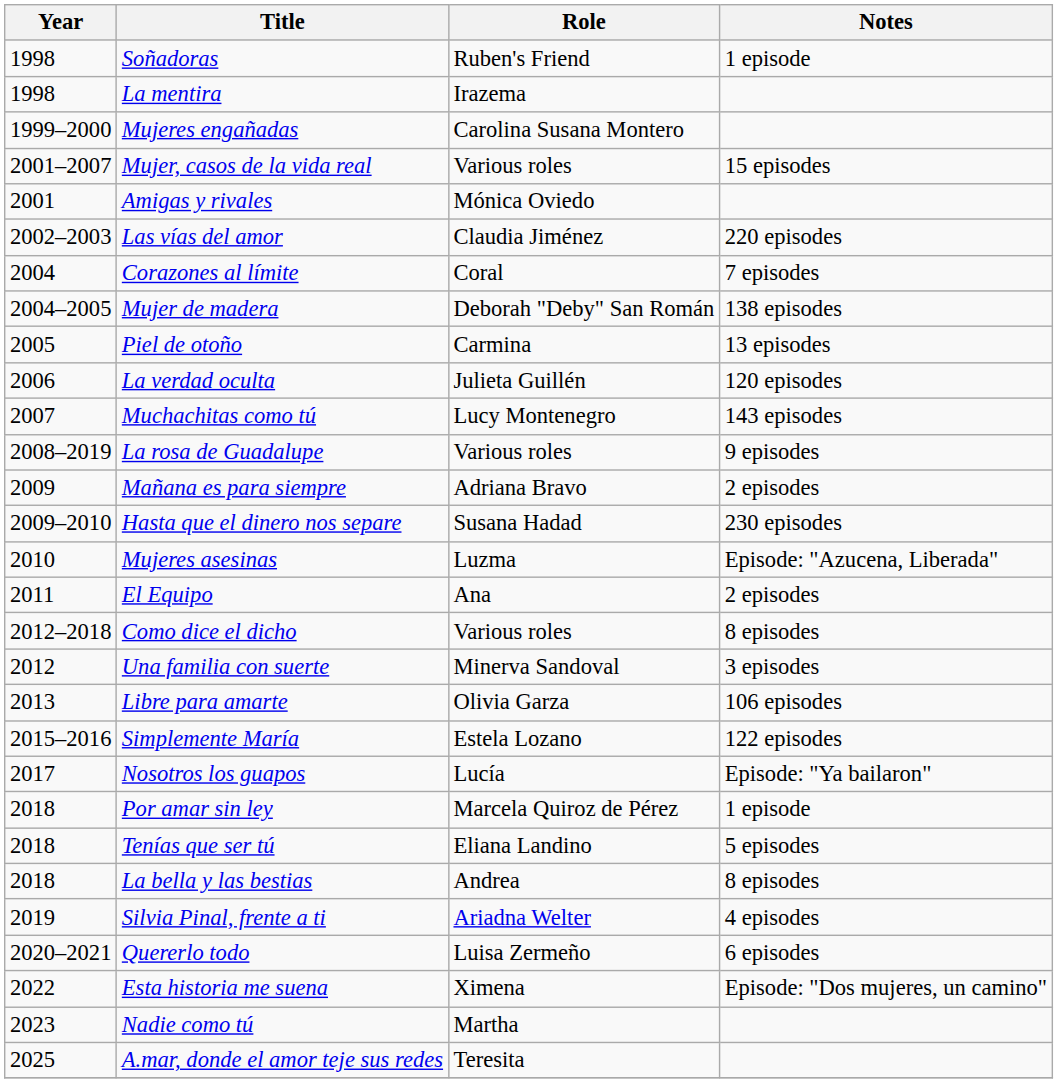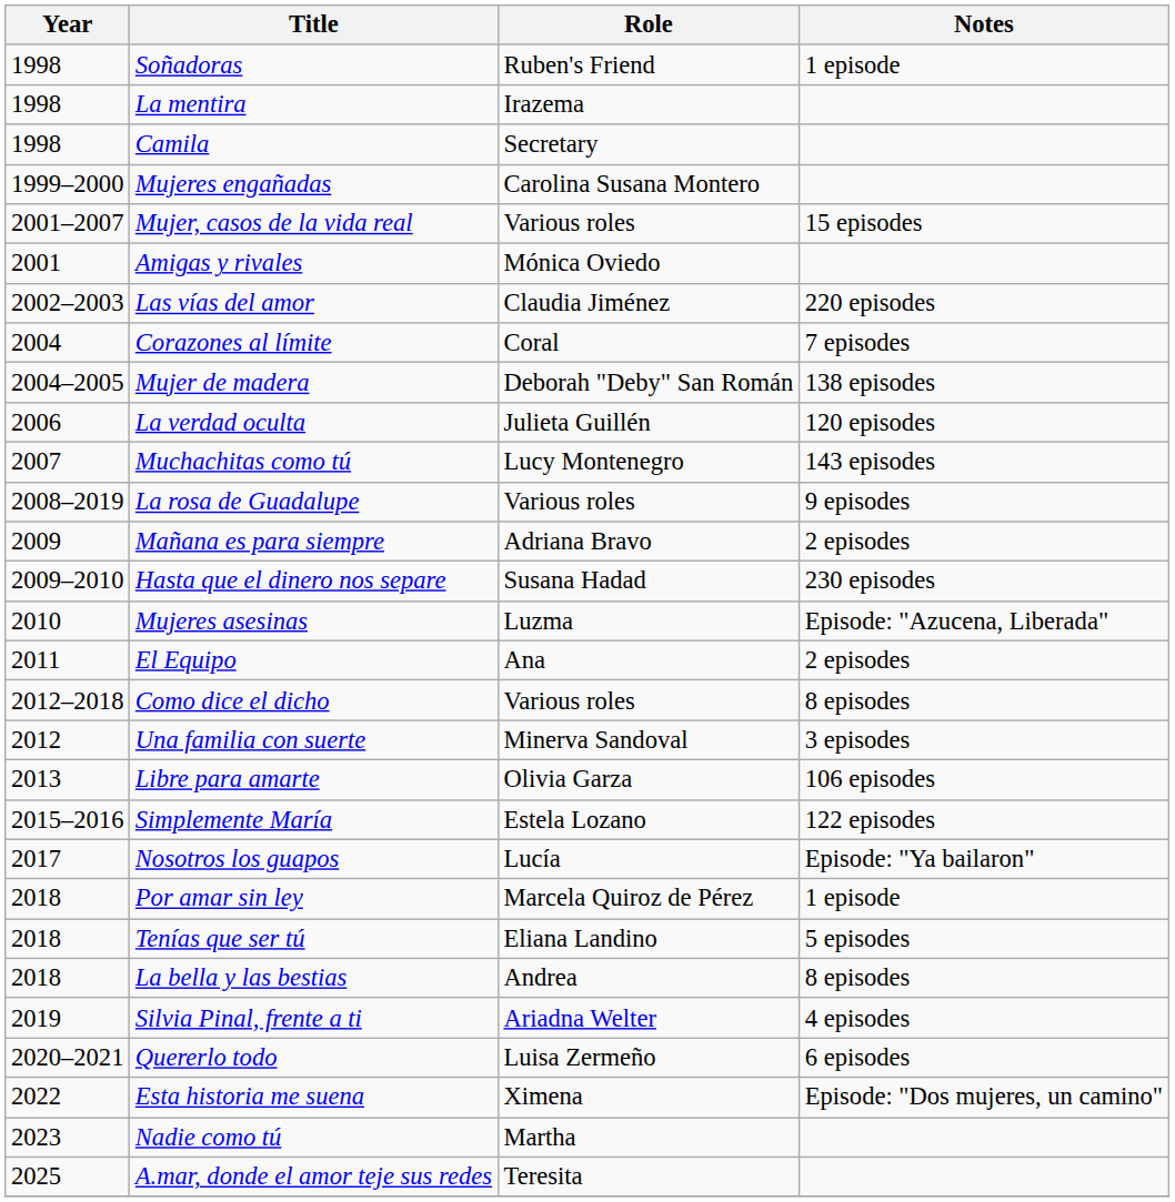 <table class="wikitable sortable">
 <tr>
 <th>Year</th>
 <th>Title</th>
 <th>Role</th>
 <th class="unsortable">Notes</th>
 </tr>
 <tr>
 <td>1998</td>
 <td><em><a href='#'>Soñadoras</a></em></td>
 <td>Ruben's Friend</td>
 <td>1 episode</td>
 </tr>
 <tr>
 <td>1998</td>
 <td><em><a href='#'>La mentira</a></em></td>
 <td>Irazema</td>
+<td></td>
+</tr>
+<tr>
+<td>1998</td>
+<td><em><a href='#'>Camila</a></em></td>
+<td>Secretary</td>
 <td></td>
 </tr>
 <tr>
 <td>1999–2000</td>
 <td><em><a href='#'>Mujeres engañadas</a></em></td>
 <td>Carolina Susana Montero</td>
 <td></td>
 </tr>
 <tr>
 <td>2001–2007</td>
 <td><em><a href='#'>Mujer, casos de la vida real</a></em></td>
 <td>Various roles</td>
 <td>15 episodes</td>
 </tr>
 <tr>
 <td>2001</td>
 <td><em><a href='#'>Amigas y rivales</a></em></td>
 <td>Mónica Oviedo</td>
 <td></td>
 </tr>
 <tr>
 <td>2002–2003</td>
 <td><em><a href='#'>Las vías del amor</a></em></td>
 <td>Claudia Jiménez</td>
 <td>220 episodes</td>
 </tr>
 <tr>
 <td>2004</td>
 <td><em><a href='#'>Corazones al límite</a></em></td>
 <td>Coral</td>
 <td>7 episodes</td>
 </tr>
 <tr>
 <td>2004–2005</td>
 <td><em><a href='#'>Mujer de madera</a></em></td>
 <td>Deborah "Deby" San Román</td>
 <td>138 episodes</td>
-</tr>
-<tr>
-<td>2005</td>
-<td><em><a href='#'>Piel de otoño</a></em></td>
-<td>Carmina</td>
-<td>13 episodes</td>
 </tr>
 <tr>
 <td>2006</td>
 <td><em><a href='#'>La verdad oculta</a></em></td>
 <td>Julieta Guillén</td>
 <td>120 episodes</td>
 </tr>
 <tr>
 <td>2007</td>
 <td><em><a href='#'>Muchachitas como tú</a></em></td>
 <td>Lucy Montenegro</td>
 <td>143 episodes</td>
 </tr>
 <tr>
 <td>2008–2019</td>
 <td><em><a href='#'>La rosa de Guadalupe</a></em></td>
 <td>Various roles</td>
 <td>9 episodes</td>
 </tr>
 <tr>
 <td>2009</td>
 <td><em><a href='#'>Mañana es para siempre</a></em></td>
 <td>Adriana Bravo</td>
 <td>2 episodes</td>
 </tr>
 <tr>
 <td>2009–2010</td>
 <td><em><a href='#'>Hasta que el dinero nos separe</a></em></td>
 <td>Susana Hadad</td>
 <td>230 episodes</td>
 </tr>
 <tr>
 <td>2010</td>
 <td><em><a href='#'>Mujeres asesinas</a></em></td>
 <td>Luzma</td>
 <td>Episode: "Azucena, Liberada"</td>
 </tr>
 <tr>
 <td>2011</td>
 <td><em><a href='#'>El Equipo</a></em></td>
 <td>Ana</td>
 <td>2 episodes</td>
 </tr>
 <tr>
 <td>2012–2018</td>
 <td><em><a href='#'>Como dice el dicho</a></em></td>
 <td>Various roles</td>
 <td>8 episodes</td>
 </tr>
 <tr>
 <td>2012</td>
 <td><em><a href='#'>Una familia con suerte</a></em></td>
 <td>Minerva Sandoval</td>
 <td>3 episodes</td>
 </tr>
 <tr>
 <td>2013</td>
 <td><em><a href='#'>Libre para amarte</a></em></td>
 <td>Olivia Garza</td>
 <td>106 episodes</td>
 </tr>
 <tr>
 <td>2015–2016</td>
 <td><em><a href='#'>Simplemente María</a></em></td>
 <td>Estela Lozano</td>
 <td>122 episodes</td>
 </tr>
 <tr>
 <td>2017</td>
 <td><em><a href='#'>Nosotros los guapos</a></em></td>
 <td>Lucía</td>
 <td>Episode: "Ya bailaron"</td>
 </tr>
 <tr>
 <td>2018</td>
 <td><em><a href='#'>Por amar sin ley</a></em></td>
 <td>Marcela Quiroz de Pérez</td>
 <td>1 episode</td>
 </tr>
 <tr>
 <td>2018</td>
 <td><em><a href='#'>Tenías que ser tú</a></em></td>
 <td>Eliana Landino</td>
 <td>5 episodes</td>
 </tr>
 <tr>
 <td>2018</td>
 <td><em><a href='#'>La bella y las bestias</a></em></td>
 <td>Andrea</td>
 <td>8 episodes</td>
 </tr>
 <tr>
 <td>2019</td>
 <td><em><a href='#'>Silvia Pinal, frente a ti</a></em></td>
 <td><a href='#'>Ariadna Welter</a></td>
 <td>4 episodes</td>
 </tr>
 <tr>
 <td>2020–2021</td>
 <td><em><a href='#'>Quererlo todo</a></em></td>
 <td>Luisa Zermeño</td>
 <td>6 episodes</td>
 </tr>
 <tr>
 <td>2022</td>
 <td><em><a href='#'>Esta historia me suena</a></em></td>
 <td>Ximena</td>
 <td>Episode: "Dos mujeres, un camino"</td>
 </tr>
 <tr>
 <td>2023</td>
 <td><em><a href='#'>Nadie como tú</a></em></td>
 <td>Martha</td>
 <td></td>
 </tr>
 <tr>
 <td>2025</td>
 <td><em><a href='#'>A.mar, donde el amor teje sus redes</a></em></td>
 <td>Teresita</td>
 <td></td>
 </tr>
 <tr>
 </tr>
 </table>
